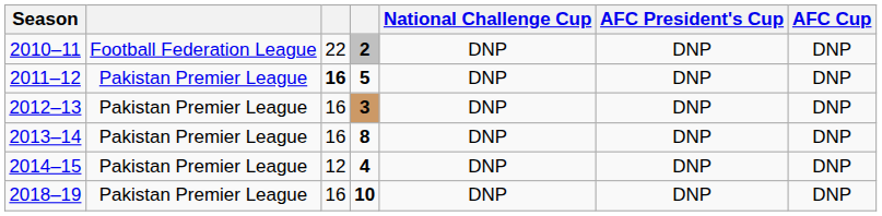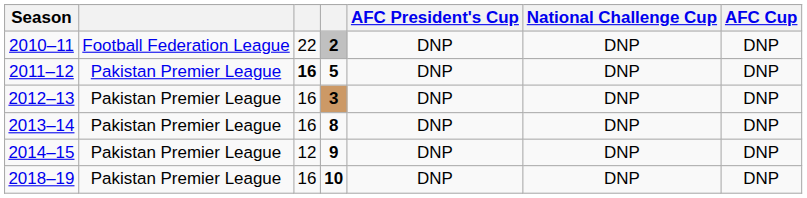 <table class="wikitable" style="text-align:center">
 <tr>
 <th>Season</th>
 <th></th>
 <th></th>
 <th></th>
+<th colspan=1><a href='#'>AFC President's Cup</a></th>
 <th><a href='#'>National Challenge Cup</a></th>
-<th colspan=1><a href='#'>AFC President's Cup</a></th>
 <th colspan=1><a href='#'>AFC Cup</a></th>
 </tr>
 <tr>
 <td align=center><a href='#'>2010–11</a></td>
 <td align=center><a href='#'>Football Federation League</a></td>
 <td align=center>22</td>
 <td align=center  bgcolor= Silver><strong>2</strong></td>
 <td align=center>DNP</td>
 <td align=center>DNP</td>
 <td align=center>DNP</td>
 </tr>
 <tr>
 <td align=center><a href='#'>2011–12</a></td>
 <td align=center><a href='#'>Pakistan Premier League</a></td>
 <td align=center><strong>16</strong></td>
 <td align=center><strong>5</strong></td>
 <td align=center>DNP</td>
 <td align=center>DNP</td>
 <td align=center>DNP</td>
 </tr>
 <tr>
 <td align=center><a href='#'>2012–13</a></td>
 <td align=center>Pakistan Premier League</td>
 <td align=center>16</td>
 <td align=center  bgcolor= #cc9966><strong>3</strong></td>
 <td align=center>DNP</td>
 <td align=center>DNP</td>
 <td align=center>DNP</td>
 </tr>
 <tr>
 <td align=center><a href='#'>2013–14</a></td>
 <td align=center>Pakistan Premier League</td>
 <td align=center>16</td>
 <td align=center><strong>8</strong></td>
 <td align=center>DNP</td>
 <td align=center>DNP</td>
 <td align=center>DNP</td>
 </tr>
 <tr>
 <td align=center><a href='#'>2014–15</a></td>
 <td align=center>Pakistan Premier League</td>
 <td align=center>12</td>
-<td align=center><strong>4</strong></td>
+<td align=center><strong>9</strong></td>
 <td align=center>DNP</td>
 <td align=center>DNP</td>
 <td align=center>DNP</td>
 </tr>
 <tr>
 <td align=center><a href='#'>2018–19</a></td>
 <td align=center>Pakistan Premier League</td>
 <td align=center>16</td>
 <td align=center><strong>10</strong></td>
 <td align=center>DNP</td>
 <td align=center>DNP</td>
 <td align=center>DNP</td>
 </tr>
 </table>
